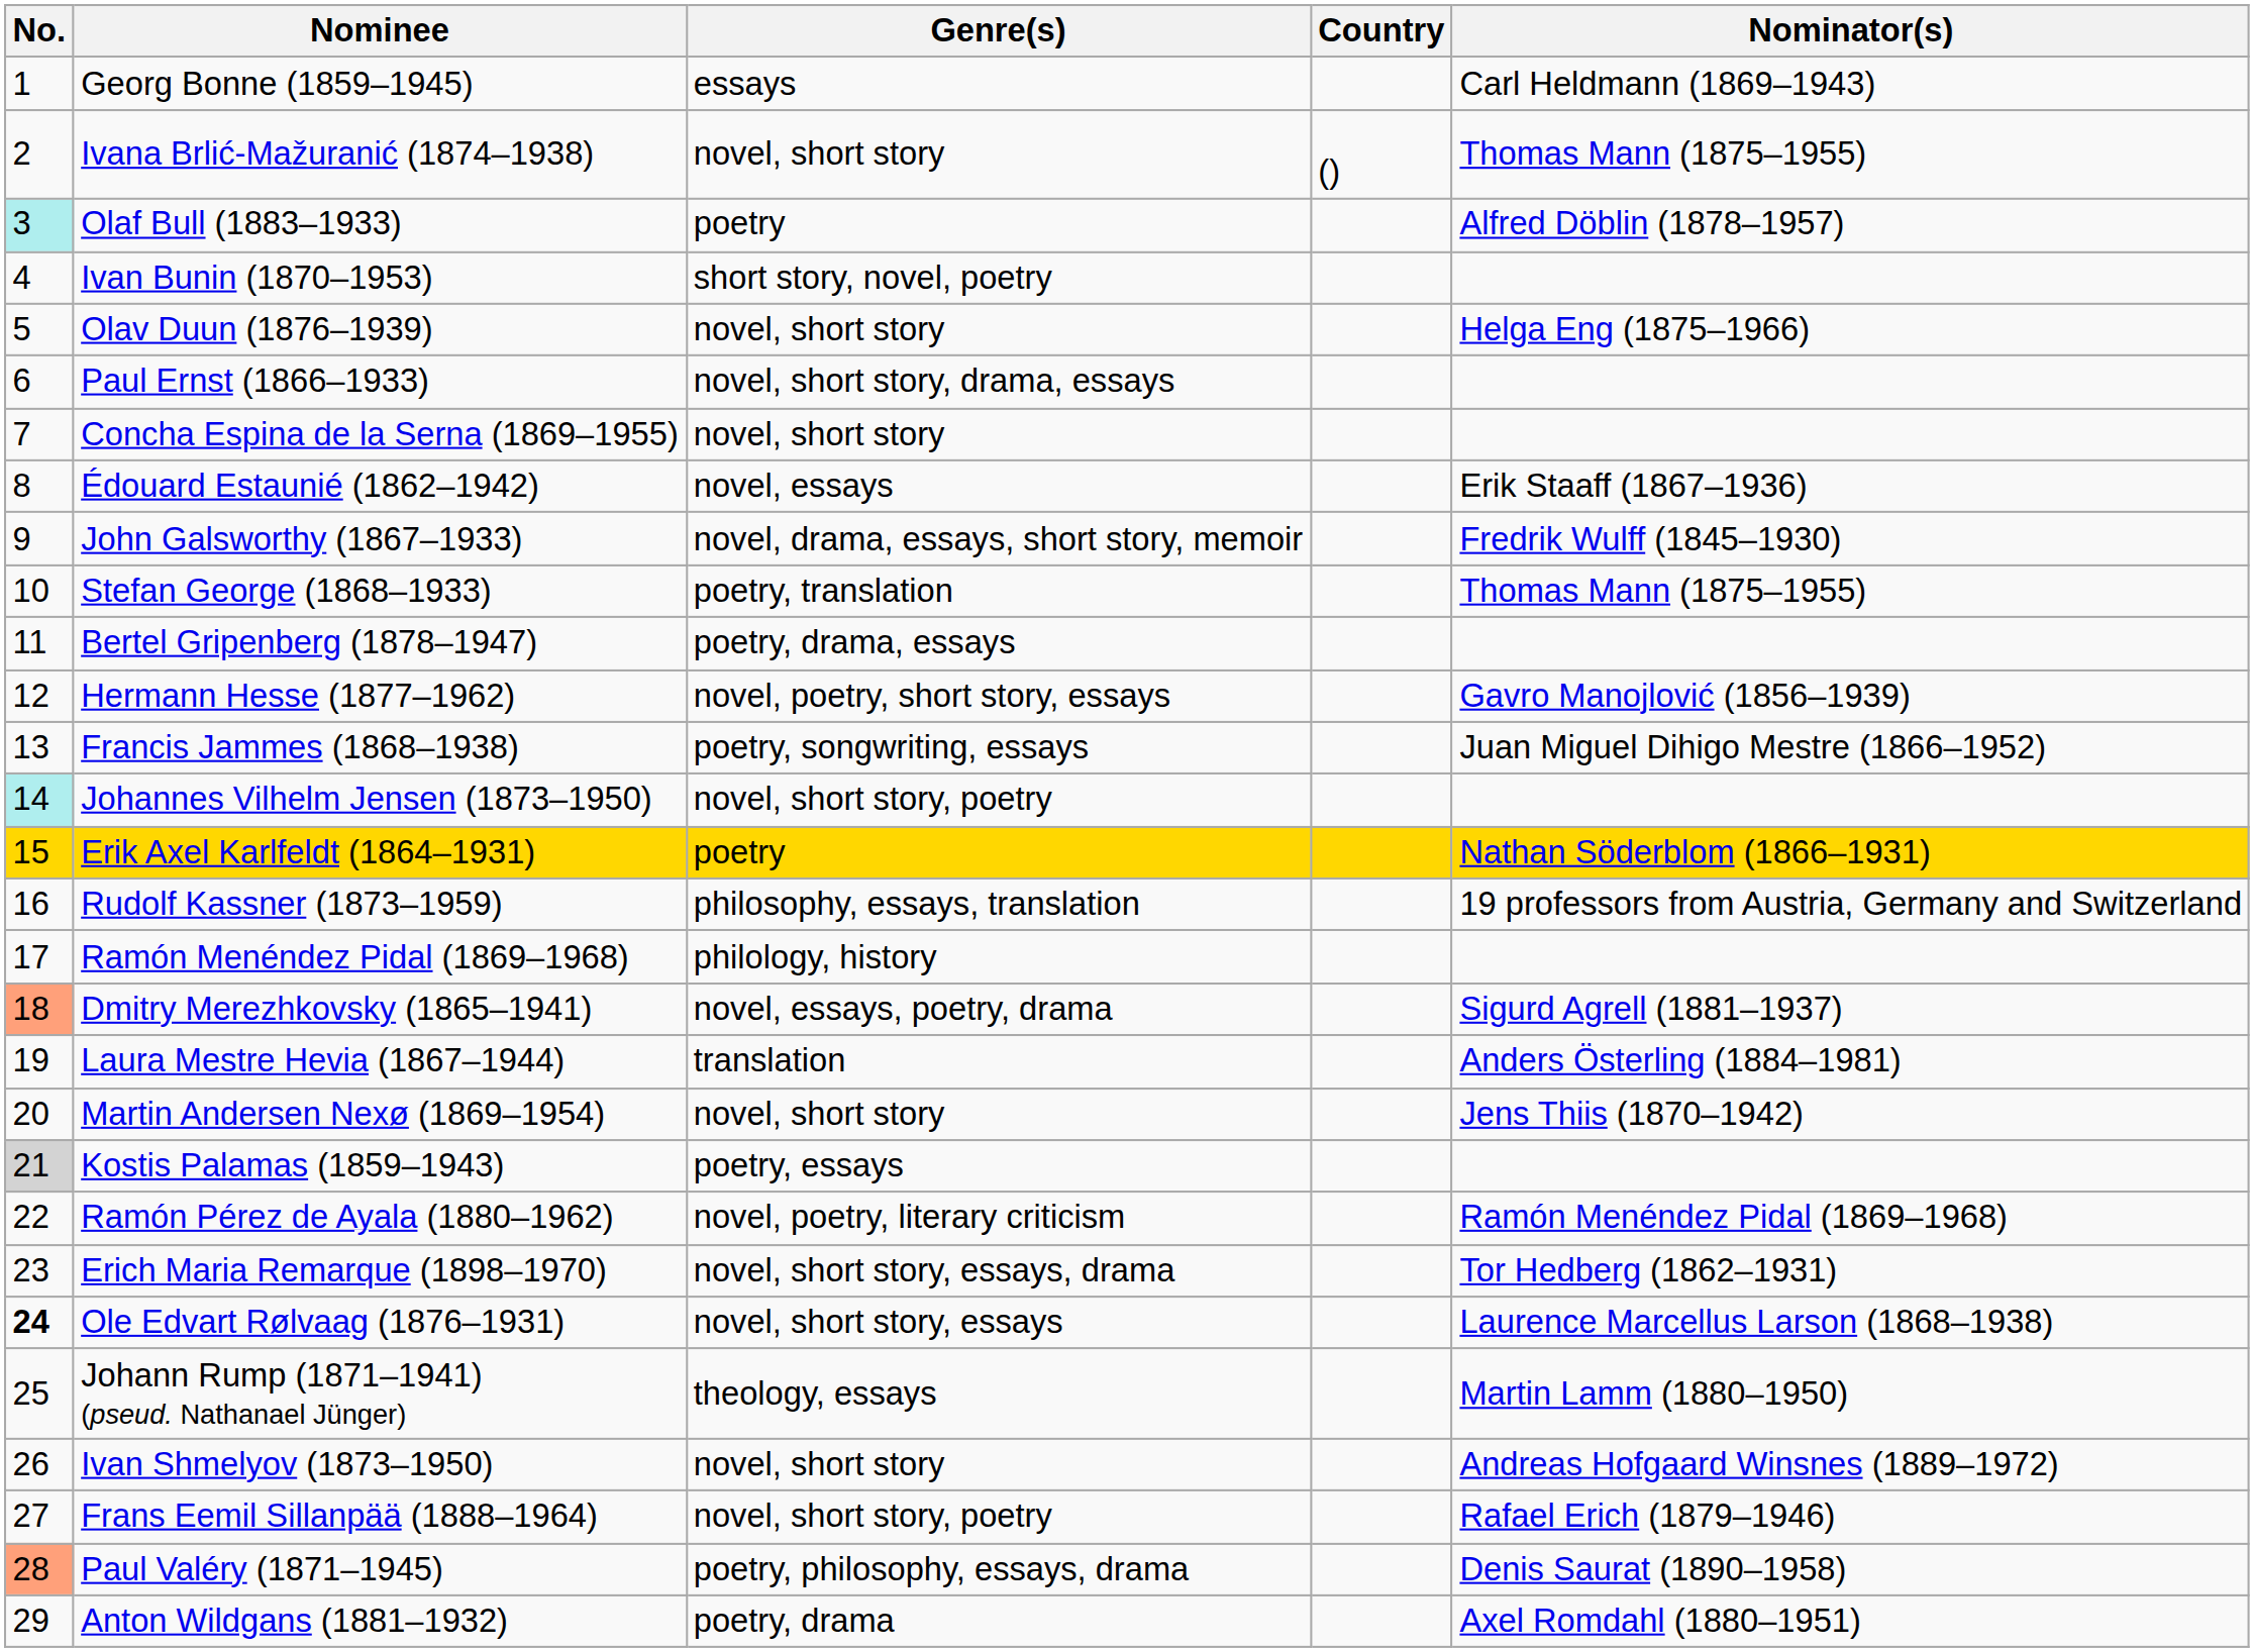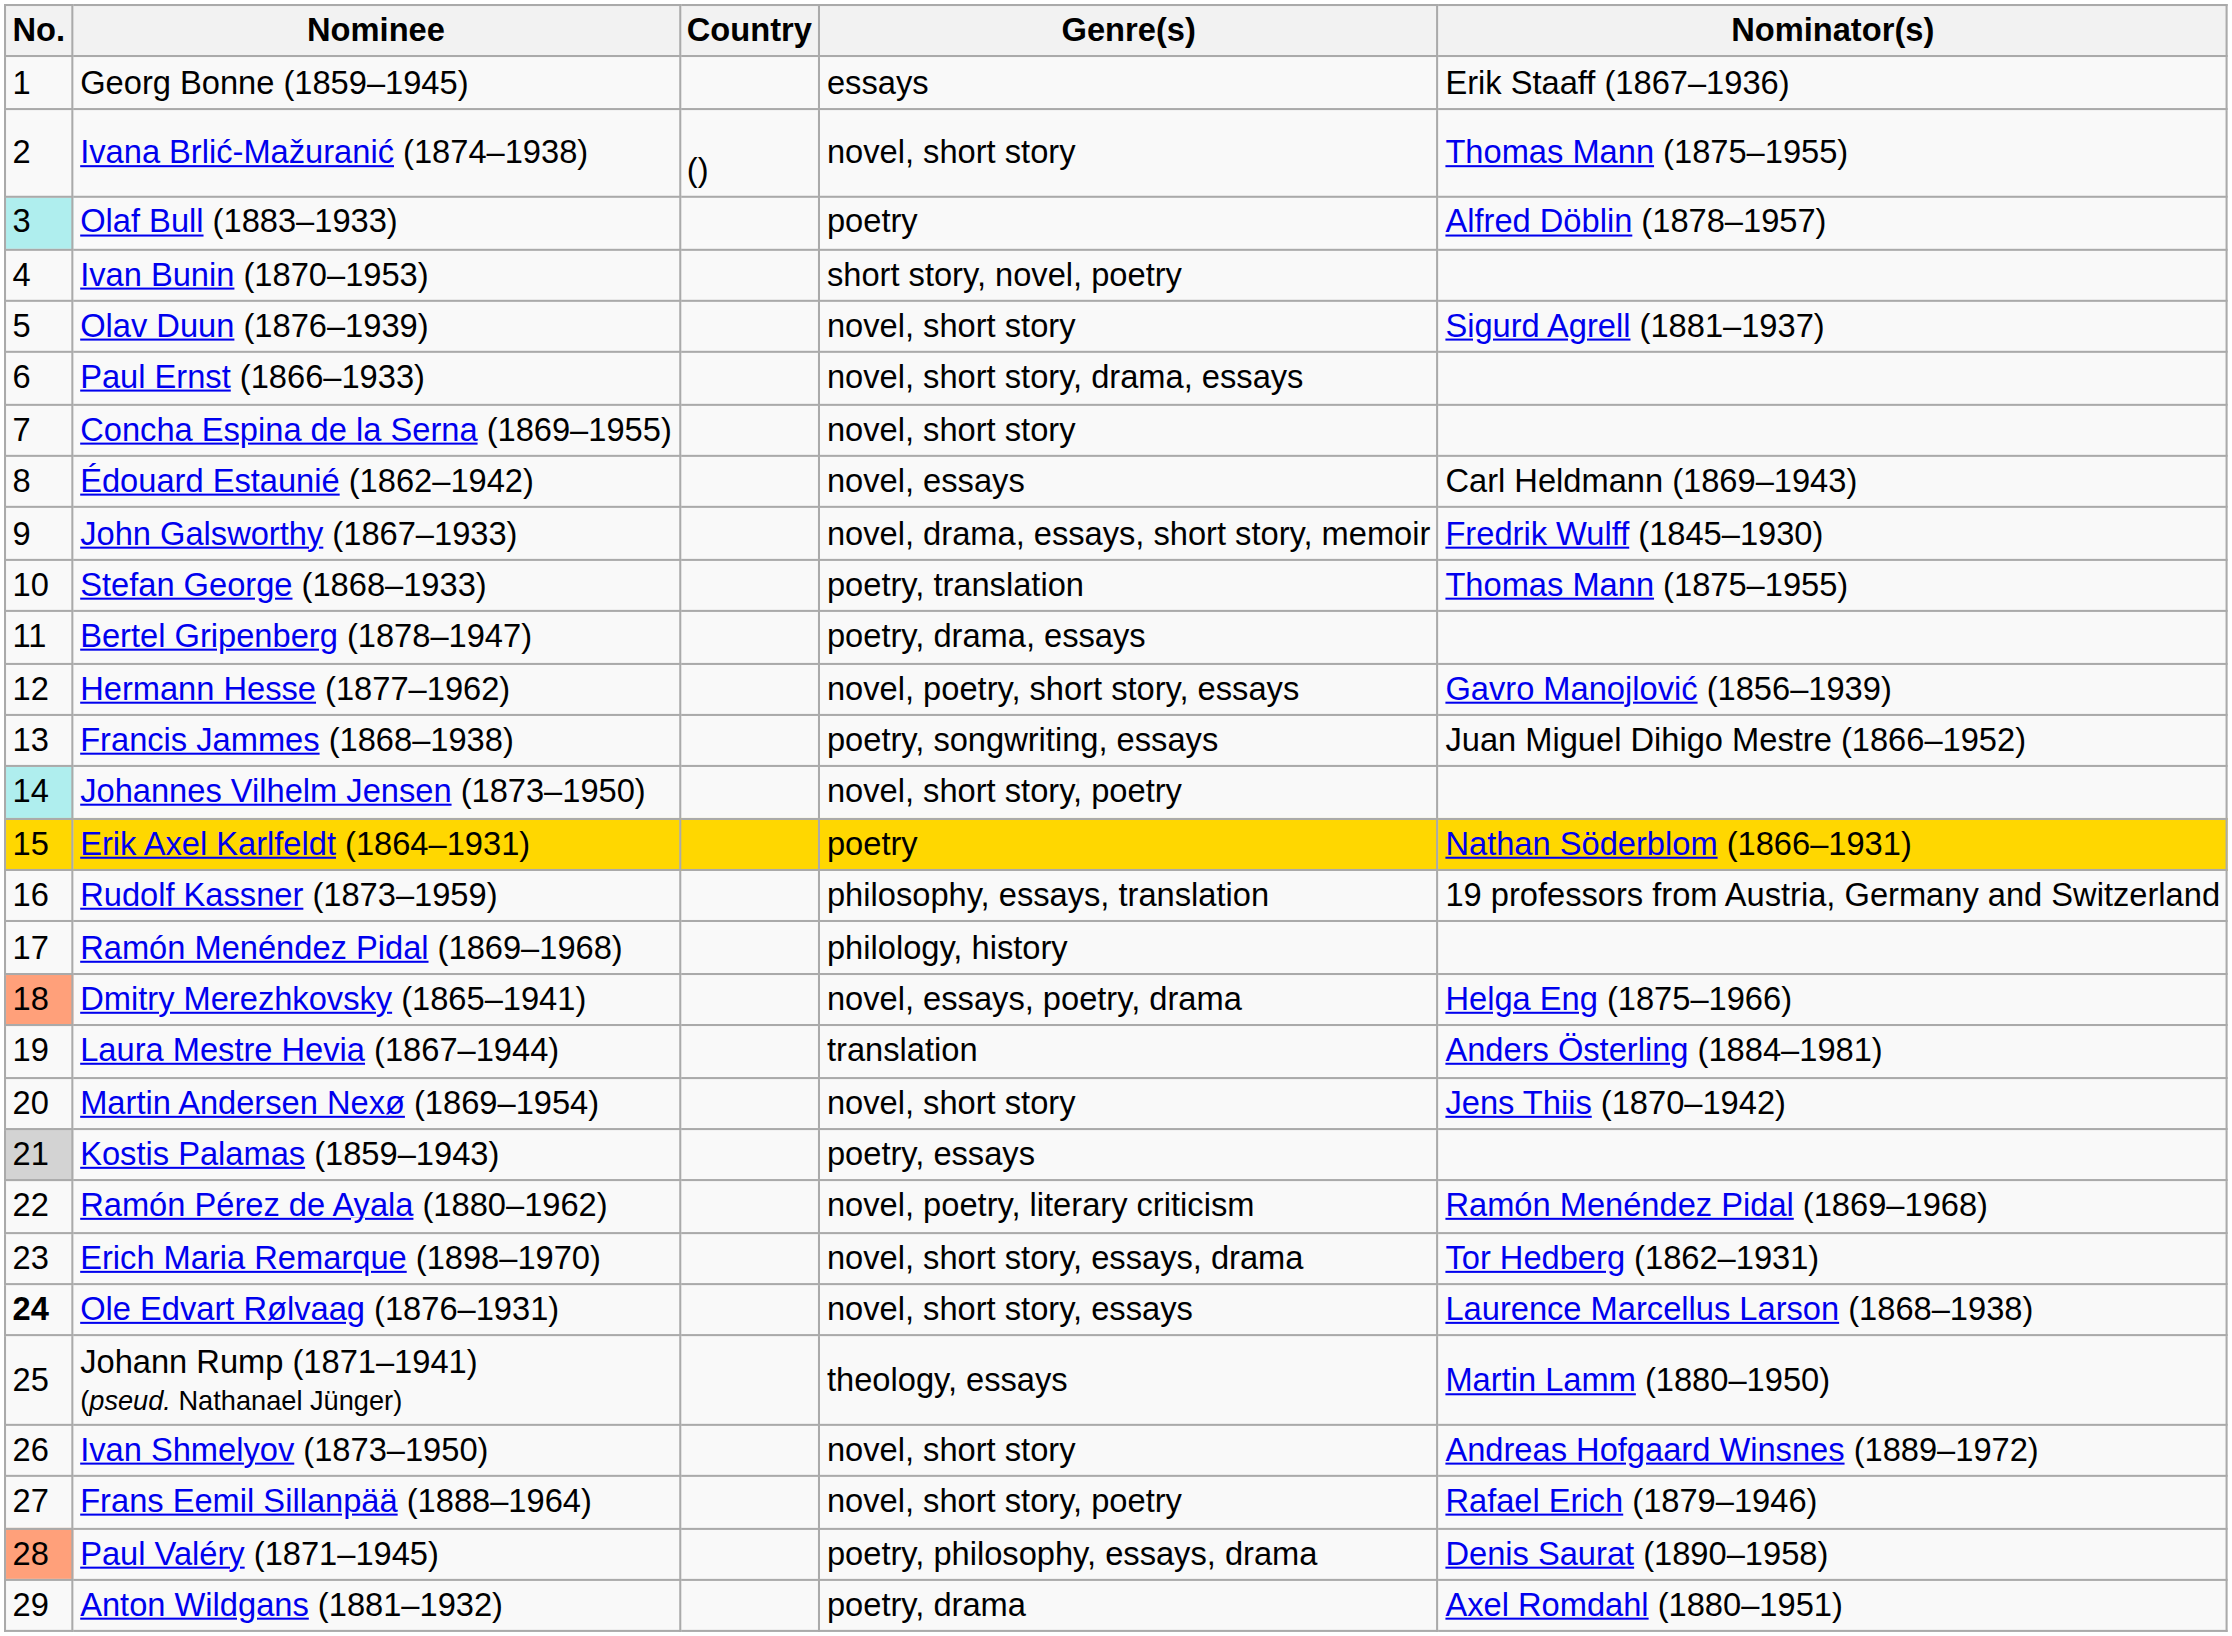 <table class="sortable wikitable mw-collapsible">
 <tr>
 <th scope=col>No.</th>
 <th scope=col>Nominee</th>
+<th scope=col>Country</th>
 <th scope=col>Genre(s)</th>
-<th scope=col>Country</th>
 <th scope=col>Nominator(s)</th>
 </tr>
 <tr>
 <td>1</td>
 <td>Georg Bonne (1859–1945)</td>
+<td></td>
 <td>essays</td>
-<td></td>
-<td>Carl Heldmann (1869–1943)</td>
+<td>Erik Staaff (1867–1936)</td>
 </tr>
 <tr>
 <td>2</td>
 <td><a href='#'>Ivana Brlić-Mažuranić</a> (1874–1938)</td>
+<td><br>()</td>
 <td>novel, short story</td>
-<td><br>()</td>
 <td> <a href='#'>Thomas Mann</a> (1875–1955)</td>
 </tr>
 <tr>
 <td style="background: paleturquoise;">3</td>
 <td><a href='#'>Olaf Bull</a> (1883–1933)</td>
+<td></td>
 <td>poetry</td>
-<td></td>
 <td><a href='#'>Alfred Döblin</a> (1878–1957)</td>
 </tr>
 <tr>
 <td>4</td>
 <td><a href='#'>Ivan Bunin</a> (1870–1953)</td>
+<td></td>
 <td>short story, novel, poetry</td>
-<td></td>
 <td></td>
 </tr>
 <tr>
 <td>5</td>
 <td><a href='#'>Olav Duun</a> (1876–1939)</td>
+<td></td>
 <td>novel, short story</td>
-<td></td>
-<td><a href='#'>Helga Eng</a> (1875–1966)</td>
+<td><a href='#'>Sigurd Agrell</a> (1881–1937)</td>
 </tr>
 <tr>
 <td>6</td>
 <td><a href='#'>Paul Ernst</a> (1866–1933)</td>
+<td></td>
 <td>novel, short story, drama, essays</td>
-<td></td>
 <td></td>
 </tr>
 <tr>
 <td>7</td>
 <td><a href='#'>Concha Espina de la Serna</a> (1869–1955)</td>
+<td></td>
 <td>novel, short story</td>
-<td></td>
 <td></td>
 </tr>
 <tr>
 <td>8</td>
 <td><a href='#'>Édouard Estaunié</a> (1862–1942)</td>
+<td></td>
 <td>novel, essays</td>
-<td></td>
-<td>Erik Staaff (1867–1936)</td>
+<td>Carl Heldmann (1869–1943)</td>
 </tr>
 <tr>
 <td>9</td>
 <td><a href='#'>John Galsworthy</a> (1867–1933)</td>
+<td></td>
 <td>novel, drama, essays, short story, memoir</td>
-<td></td>
 <td><a href='#'>Fredrik Wulff</a> (1845–1930)</td>
 </tr>
 <tr>
 <td>10</td>
 <td><a href='#'>Stefan George</a> (1868–1933)</td>
+<td></td>
 <td>poetry, translation</td>
-<td></td>
 <td> <a href='#'>Thomas Mann</a> (1875–1955)</td>
 </tr>
 <tr>
 <td>11</td>
 <td><a href='#'>Bertel Gripenberg</a> (1878–1947)</td>
+<td><br></td>
 <td>poetry, drama, essays</td>
-<td><br></td>
 <td></td>
 </tr>
 <tr>
 <td>12</td>
 <td><a href='#'>Hermann Hesse</a> (1877–1962)</td>
+<td><br></td>
 <td>novel, poetry, short story, essays</td>
-<td><br></td>
 <td><a href='#'>Gavro Manojlović</a> (1856–1939)</td>
 </tr>
 <tr>
 <td>13</td>
 <td><a href='#'>Francis Jammes</a> (1868–1938)</td>
+<td></td>
 <td>poetry, songwriting, essays</td>
-<td></td>
 <td>Juan Miguel Dihigo Mestre (1866–1952)</td>
 </tr>
 <tr>
 <td style="background: paleturquoise;">14</td>
 <td><a href='#'>Johannes Vilhelm Jensen</a> (1873–1950)</td>
+<td></td>
 <td>novel, short story, poetry</td>
-<td></td>
 <td></td>
 </tr>
 <tr>
 <td style="background:gold;white-space:nowrap">15</td>
 <td style="background:gold;white-space:nowrap"><a href='#'>Erik Axel Karlfeldt</a> (1864–1931)</td>
+<td style="background:gold;white-space:nowrap"></td>
 <td style="background:gold;white-space:nowrap">poetry</td>
-<td style="background:gold;white-space:nowrap"></td>
 <td style="background:gold;white-space:nowrap"> <a href='#'>Nathan Söderblom</a> (1866–1931)</td>
 </tr>
 <tr>
 <td>16</td>
 <td><a href='#'>Rudolf Kassner</a> (1873–1959)</td>
+<td></td>
 <td>philosophy, essays, translation</td>
-<td></td>
 <td>19 professors from Austria, Germany and Switzerland</td>
 </tr>
 <tr>
 <td>17</td>
 <td><a href='#'>Ramón Menéndez Pidal</a> (1869–1968)</td>
+<td></td>
 <td>philology, history</td>
-<td></td>
 <td></td>
 </tr>
 <tr>
 <td style="background: lightsalmon;">18</td>
 <td><a href='#'>Dmitry Merezhkovsky</a> (1865–1941)</td>
+<td></td>
 <td>novel, essays, poetry, drama</td>
-<td></td>
-<td><a href='#'>Sigurd Agrell</a> (1881–1937)</td>
+<td><a href='#'>Helga Eng</a> (1875–1966)</td>
 </tr>
 <tr>
 <td>19</td>
 <td><a href='#'>Laura Mestre Hevia</a> (1867–1944)</td>
+<td></td>
 <td>translation</td>
-<td></td>
 <td><a href='#'>Anders Österling</a> (1884–1981)</td>
 </tr>
 <tr>
 <td>20</td>
 <td><a href='#'>Martin Andersen Nexø</a> (1869–1954)</td>
+<td></td>
 <td>novel, short story</td>
-<td></td>
 <td><a href='#'>Jens Thiis</a> (1870–1942)</td>
 </tr>
 <tr>
 <td style="background: lightgrey;">21</td>
 <td><a href='#'>Kostis Palamas</a> (1859–1943)</td>
+<td></td>
 <td>poetry, essays</td>
-<td></td>
 <td></td>
 </tr>
 <tr>
 <td>22</td>
 <td><a href='#'>Ramón Pérez de Ayala</a> (1880–1962)</td>
+<td></td>
 <td>novel, poetry, literary criticism</td>
-<td></td>
 <td><a href='#'>Ramón Menéndez Pidal</a> (1869–1968)</td>
 </tr>
 <tr>
 <td>23</td>
 <td><a href='#'>Erich Maria Remarque</a> (1898–1970)</td>
+<td></td>
 <td>novel, short story, essays, drama</td>
-<td></td>
 <td><a href='#'>Tor Hedberg</a> (1862–1931)</td>
 </tr>
 <tr>
 <td><strong>24</strong></td>
 <td><a href='#'>Ole Edvart Rølvaag</a> (1876–1931)</td>
+<td><br></td>
 <td>novel, short story, essays</td>
-<td><br></td>
 <td><a href='#'>Laurence Marcellus Larson</a> (1868–1938)</td>
 </tr>
 <tr>
 <td>25</td>
 <td>Johann Rump (1871–1941)<br><small>(<em>pseud.</em> Nathanael Jünger)</small></td>
+<td></td>
 <td>theology, essays</td>
-<td></td>
 <td><a href='#'>Martin Lamm</a> (1880–1950)</td>
 </tr>
 <tr>
 <td>26</td>
 <td><a href='#'>Ivan Shmelyov</a> (1873–1950)</td>
+<td><br></td>
 <td>novel, short story</td>
-<td><br></td>
 <td><a href='#'>Andreas Hofgaard Winsnes</a> (1889–1972)</td>
 </tr>
 <tr>
 <td>27</td>
 <td><a href='#'>Frans Eemil Sillanpää</a> (1888–1964)</td>
+<td></td>
 <td>novel, short story, poetry</td>
-<td></td>
 <td><a href='#'>Rafael Erich</a> (1879–1946)</td>
 </tr>
 <tr>
 <td style="background: lightsalmon;">28</td>
 <td><a href='#'>Paul Valéry</a> (1871–1945)</td>
+<td></td>
 <td>poetry, philosophy, essays, drama</td>
-<td></td>
 <td><a href='#'>Denis Saurat</a> (1890–1958)</td>
 </tr>
 <tr>
 <td>29</td>
 <td><a href='#'>Anton Wildgans</a> (1881–1932)</td>
+<td></td>
 <td>poetry, drama</td>
-<td></td>
 <td><a href='#'>Axel Romdahl</a> (1880–1951)</td>
 </tr>
 </table>
